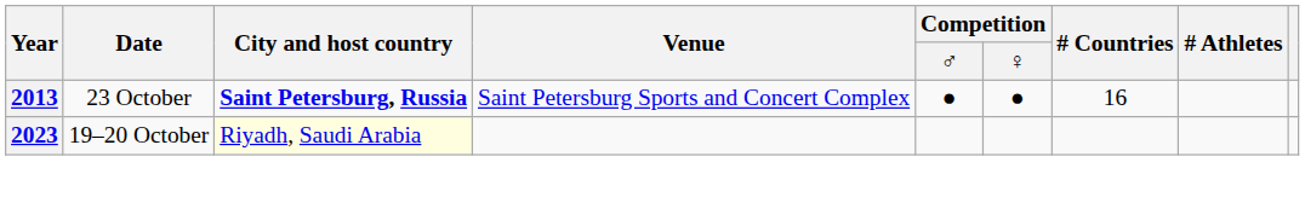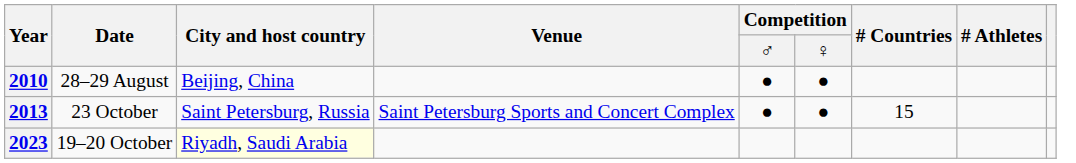 <table class="wikitable" style="text-align:center;">
 <tr>
 <th rowspan=2>Year</th>
 <th rowspan=2>Date</th>
 <th rowspan=2>City and host country</th>
 <th rowspan=2>Venue</th>
 <th colspan=2>Competition</th>
 <th rowspan=2># Countries</th>
 <th rowspan=2># Athletes</th>
 <th rowspan=2></th>
 </tr>
 <tr>
 <th>♂</th>
 <th>♀</th>
 </tr>
 <tr>
+<th><a href='#'>2010</a><br></th>
+<td>28–29 August</td>
+<td align=left> <a href='#'>Beijing</a>, <a href='#'>China</a></td>
+<td></td>
+<td>●</td>
+<td>●</td>
+<td></td>
+<td></td>
+<td></td>
+</tr>
+<tr>
 <th><a href='#'>2013</a><br><em></em></th>
 <td>23 October</td>
-<td align=left><strong> <a href='#'>Saint Petersburg</a>, <a href='#'>Russia</a></strong></td>
+<td align=left> <a href='#'>Saint Petersburg</a>, <a href='#'>Russia</a></td>
 <td align=left><a href='#'>Saint Petersburg Sports and Concert Complex</a></td>
 <td>●</td>
 <td>●</td>
-<td>16</td>
+<td>15</td>
 <td></td>
 <td></td>
 </tr>
 <tr>
 <th><a href='#'>2023</a><br><em></em></th>
 <td>19–20 October</td>
 <td align=left style="background: lightyellow;"> <a href='#'>Riyadh</a>, <a href='#'>Saudi Arabia</a></td>
 <td align=left></td>
 <td></td>
 <td></td>
 <td></td>
 <td></td>
 <td></td>
 </tr>
 </table>
